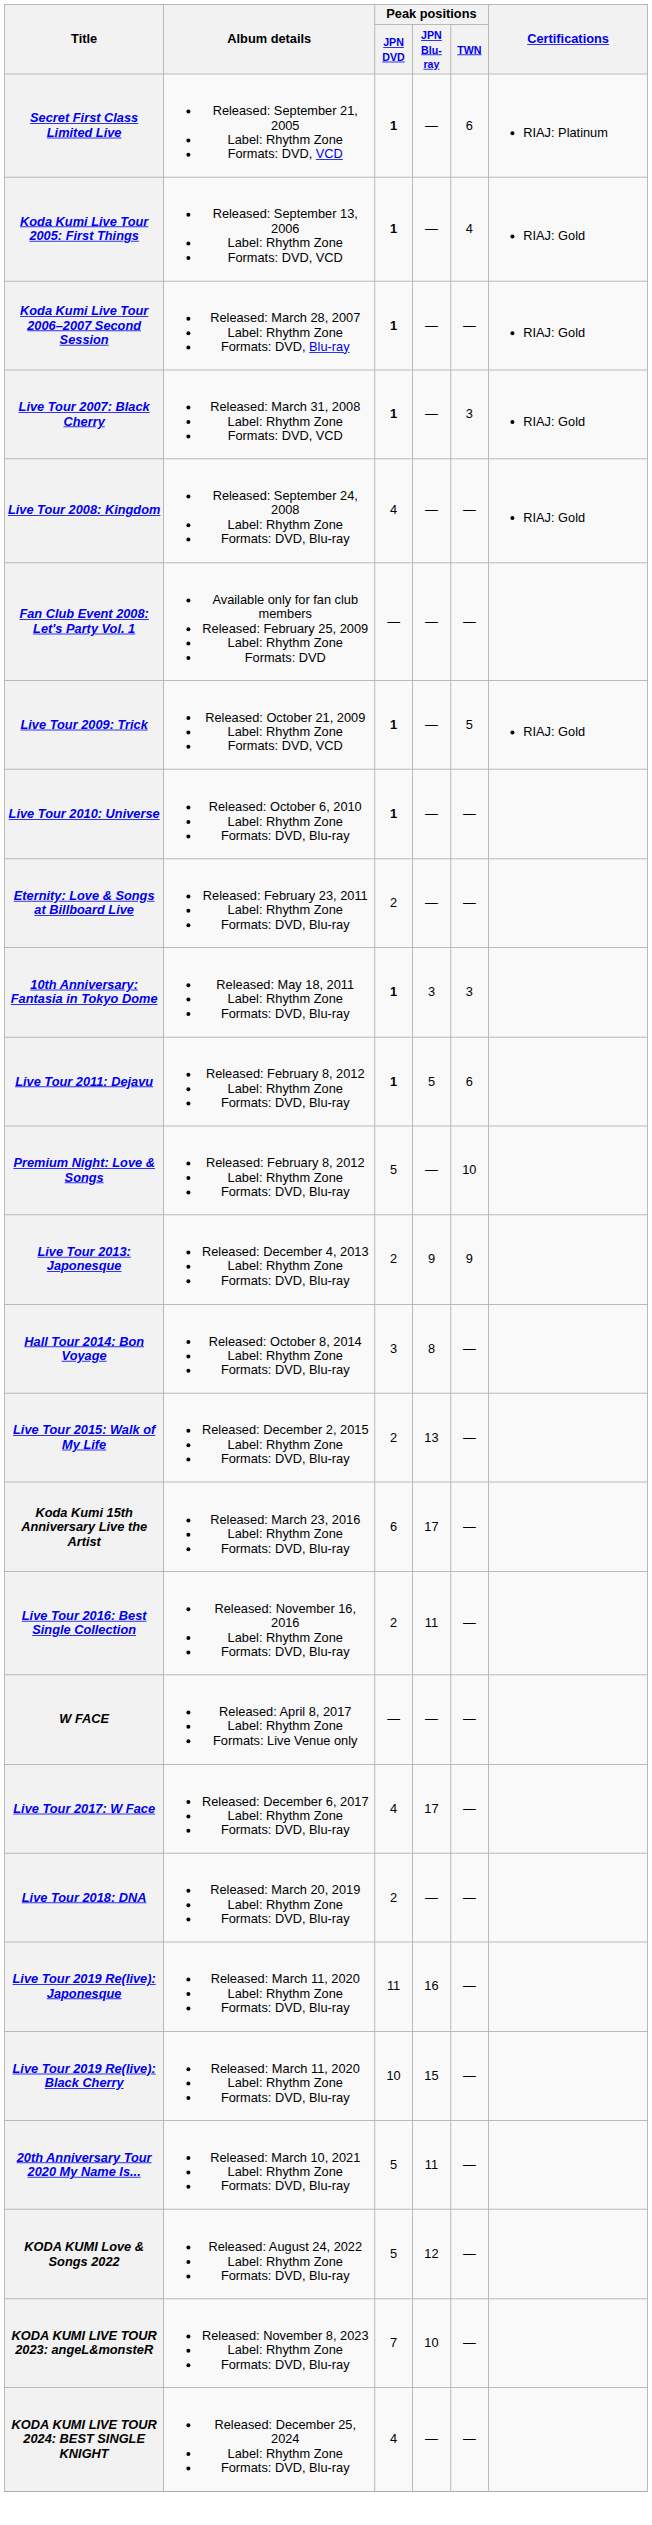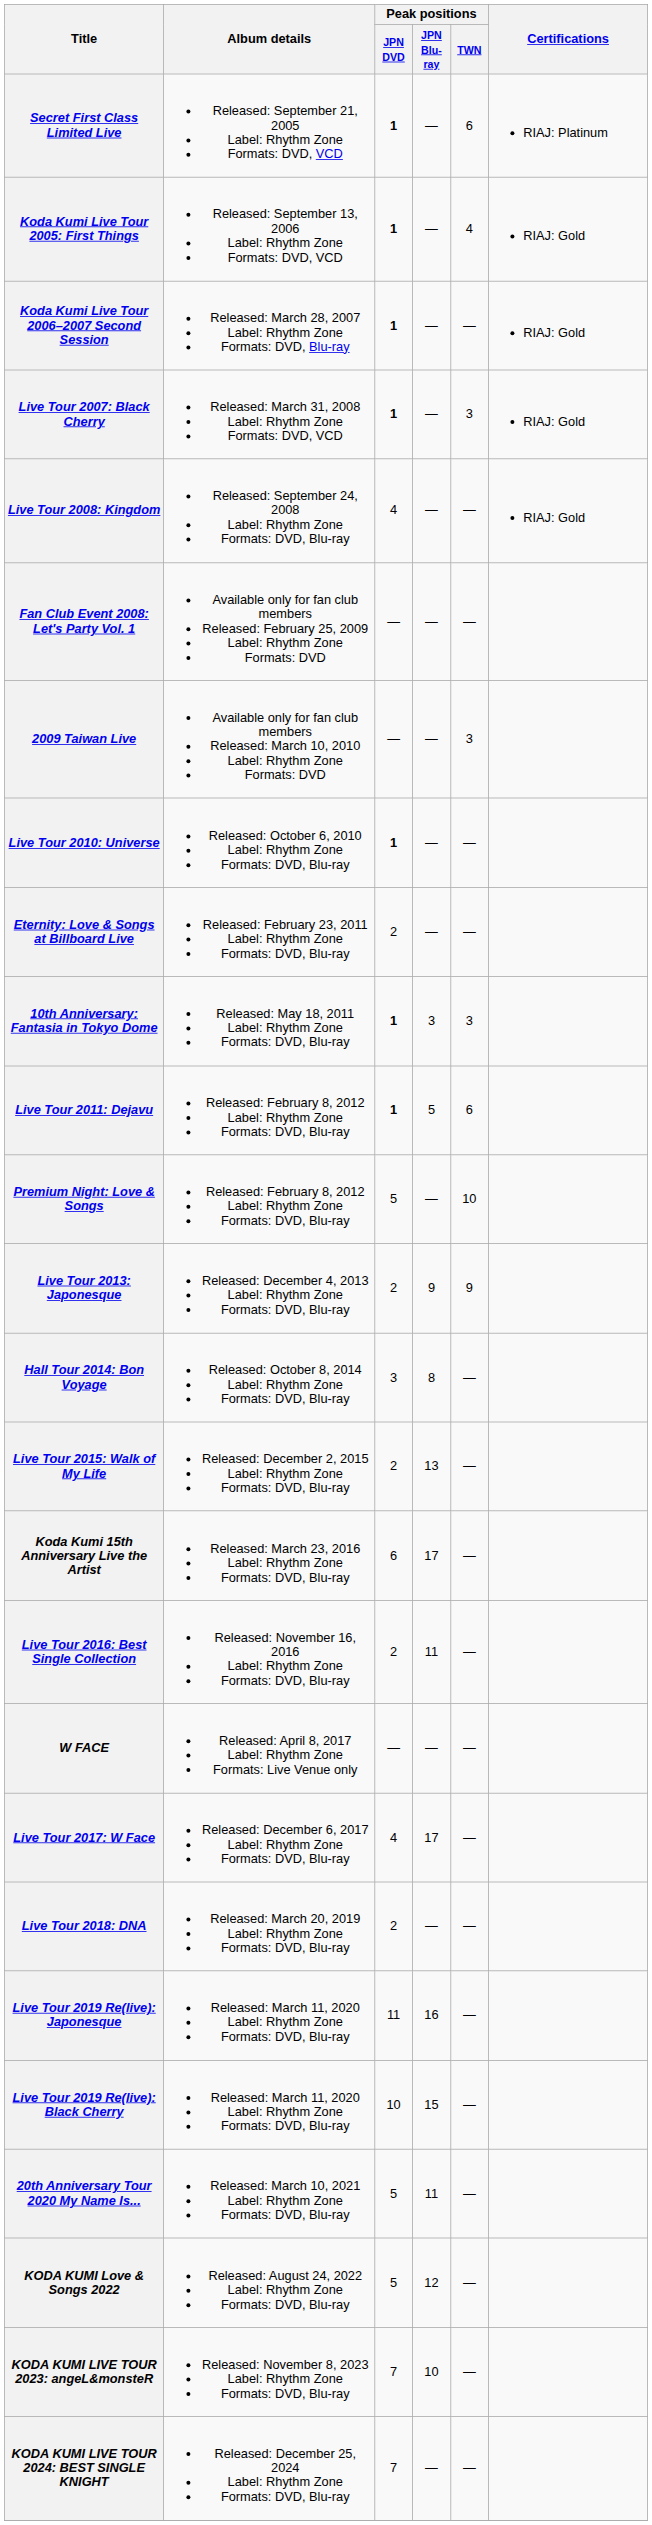 <table class="wikitable plainrowheaders" style="text-align:center;">
 <tr>
 <th style="width:12em;" rowspan="2">Title</th>
 <th style="width:16em;" rowspan="2">Album details</th>
 <th colspan="3">Peak positions</th>
 <th style="width:12em;" rowspan="2"><a href='#'>Certifications</a></th>
 </tr>
 <tr>
 <th style="width:2.5em;"><small><a href='#'>JPN DVD</a></small><br></th>
 <th style="width:2.5em;"><small><a href='#'>JPN Blu-ray</a></small><br></th>
 <th style="width:2.5em;"><small><a href='#'>TWN</a></small><br></th>
 </tr>
 <tr>
 <th scope="row"><em><a href='#'>Secret First Class Limited Live</a></em></th>
 <td><br><ul><li>Released: September 21, 2005</li><li>Label: Rhythm Zone</li><li>Formats: DVD, <a href='#'>VCD</a></li></ul></td>
 <td><strong>1</strong></td>
 <td>—</td>
 <td>6</td>
 <td align="left"><br><ul><li>RIAJ: Platinum</li></ul></td>
 </tr>
 <tr>
 <th scope="row"><em><a href='#'>Koda Kumi Live Tour 2005: First Things</a></em></th>
 <td><br><ul><li>Released: September 13, 2006</li><li>Label: Rhythm Zone</li><li>Formats: DVD, VCD</li></ul></td>
 <td><strong>1</strong></td>
 <td>—</td>
 <td>4</td>
 <td align="left"><br><ul><li>RIAJ: Gold</li></ul></td>
 </tr>
 <tr>
 <th scope="row"><em><a href='#'>Koda Kumi Live Tour 2006–2007 Second Session</a></em></th>
 <td><br><ul><li>Released: March 28, 2007</li><li>Label: Rhythm Zone</li><li>Formats: DVD, <a href='#'>Blu-ray</a></li></ul></td>
 <td><strong>1</strong></td>
 <td>—</td>
 <td>—</td>
 <td align="left"><br><ul><li>RIAJ: Gold</li></ul></td>
 </tr>
 <tr>
 <th scope="row"><em><a href='#'>Live Tour 2007: Black Cherry</a></em></th>
 <td><br><ul><li>Released: March 31, 2008</li><li>Label: Rhythm Zone</li><li>Formats: DVD, VCD</li></ul></td>
 <td><strong>1</strong></td>
 <td>—</td>
 <td>3</td>
 <td align="left"><br><ul><li>RIAJ: Gold</li></ul></td>
 </tr>
 <tr>
 <th scope="row"><em><a href='#'>Live Tour 2008: Kingdom</a></em></th>
 <td><br><ul><li>Released: September 24, 2008</li><li>Label: Rhythm Zone</li><li>Formats: DVD, Blu-ray</li></ul></td>
 <td>4</td>
 <td>—</td>
 <td>—</td>
 <td align="left"><br><ul><li>RIAJ: Gold</li></ul></td>
 </tr>
 <tr>
 <th scope="row"><em><a href='#'>Fan Club Event 2008: Let's Party Vol. 1</a></em></th>
 <td><br><ul><li>Available only for fan club members</li><li>Released: February 25, 2009</li><li>Label: Rhythm Zone</li><li>Formats: DVD</li></ul></td>
 <td>—</td>
 <td>—</td>
 <td>—</td>
 <td align="left"></td>
 </tr>
 <tr>
-<th scope="row"><em><a href='#'>Live Tour 2009: Trick</a></em></th>
-<td><br><ul><li>Released: October 21, 2009</li><li>Label: Rhythm Zone</li><li>Formats: DVD, VCD</li></ul></td>
-<td><strong>1</strong></td>
+<th scope="row"><em><a href='#'>2009 Taiwan Live</a></em></th>
+<td><br><ul><li>Available only for fan club members</li><li>Released: March 10, 2010</li><li>Label: Rhythm Zone</li><li>Formats: DVD</li></ul></td>
 <td>—</td>
-<td>5</td>
-<td align="left"><br><ul><li>RIAJ: Gold</li></ul></td>
+<td>—</td>
+<td>3</td>
+<td align="left"></td>
 </tr>
 <tr>
 <th scope="row"><em><a href='#'>Live Tour 2010: Universe</a></em></th>
 <td><br><ul><li>Released: October 6, 2010</li><li>Label: Rhythm Zone</li><li>Formats: DVD, Blu-ray</li></ul></td>
 <td><strong>1</strong></td>
 <td>—</td>
 <td>—</td>
 <td align="left"></td>
 </tr>
 <tr>
 <th scope="row"><em><a href='#'>Eternity: Love & Songs at Billboard Live</a></em></th>
 <td><br><ul><li>Released: February 23, 2011</li><li>Label: Rhythm Zone</li><li>Formats: DVD, Blu-ray</li></ul></td>
 <td>2</td>
 <td>—</td>
 <td>—</td>
 <td align="left"></td>
 </tr>
 <tr>
 <th scope="row"><em><a href='#'>10th Anniversary: Fantasia in Tokyo Dome</a></em></th>
 <td><br><ul><li>Released: May 18, 2011</li><li>Label: Rhythm Zone</li><li>Formats: DVD, Blu-ray</li></ul></td>
 <td><strong>1</strong></td>
 <td>3</td>
 <td>3</td>
 <td align="left"></td>
 </tr>
 <tr>
 <th scope="row"><em><a href='#'>Live Tour 2011: Dejavu</a></em></th>
 <td><br><ul><li>Released: February 8, 2012</li><li>Label: Rhythm Zone</li><li>Formats: DVD, Blu-ray</li></ul></td>
 <td><strong>1</strong></td>
 <td>5</td>
 <td>6</td>
 <td align="left"></td>
 </tr>
 <tr>
 <th scope="row"><em><a href='#'>Premium Night: Love & Songs</a></em></th>
 <td><br><ul><li>Released: February 8, 2012</li><li>Label: Rhythm Zone</li><li>Formats: DVD, Blu-ray</li></ul></td>
 <td>5</td>
 <td>—</td>
 <td>10</td>
 <td align="left"></td>
 </tr>
 <tr>
 <th scope="row"><em><a href='#'>Live Tour 2013: Japonesque</a></em></th>
 <td><br><ul><li>Released: December 4, 2013</li><li>Label: Rhythm Zone</li><li>Formats: DVD, Blu-ray</li></ul></td>
 <td>2</td>
 <td>9</td>
 <td>9</td>
 <td align="left"></td>
 </tr>
 <tr>
 <th scope="row"><em><a href='#'>Hall Tour 2014: Bon Voyage</a></em></th>
 <td><br><ul><li>Released: October 8, 2014</li><li>Label: Rhythm Zone</li><li>Formats: DVD, Blu-ray</li></ul></td>
 <td>3</td>
 <td>8</td>
 <td>—</td>
 <td align="left"></td>
 </tr>
 <tr>
 <th scope="row"><em><a href='#'>Live Tour 2015: Walk of My Life</a></em></th>
 <td><br><ul><li>Released: December 2, 2015</li><li>Label: Rhythm Zone</li><li>Formats: DVD, Blu-ray</li></ul></td>
 <td>2</td>
 <td>13</td>
 <td>—</td>
 <td align="left"></td>
 </tr>
 <tr>
 <th scope="row"><em>Koda Kumi 15th Anniversary Live the Artist</em></th>
 <td><br><ul><li>Released: March 23, 2016</li><li>Label: Rhythm Zone</li><li>Formats: DVD, Blu-ray</li></ul></td>
 <td>6</td>
 <td>17</td>
 <td>—</td>
 <td align="left"></td>
 </tr>
 <tr>
 <th scope="row"><em><a href='#'>Live Tour 2016: Best Single Collection</a></em></th>
 <td><br><ul><li>Released: November 16, 2016</li><li>Label: Rhythm Zone</li><li>Formats: DVD, Blu-ray</li></ul></td>
 <td>2</td>
 <td>11</td>
 <td>—</td>
 <td align="left"></td>
 </tr>
 <tr>
 <th scope="row"><em>W FACE</em></th>
 <td><br><ul><li>Released: April 8, 2017</li><li>Label: Rhythm Zone</li><li>Formats: Live Venue only</li></ul></td>
 <td>—</td>
 <td>—</td>
 <td>—</td>
 <td align="left"></td>
 </tr>
 <tr>
 <th scope="row"><em><a href='#'>Live Tour 2017: W Face</a></em></th>
 <td><br><ul><li>Released: December 6, 2017</li><li>Label: Rhythm Zone</li><li>Formats: DVD, Blu-ray</li></ul></td>
 <td>4</td>
 <td>17</td>
 <td>—</td>
 <td align="left"></td>
 </tr>
 <tr>
 <th scope="row"><em><a href='#'>Live Tour 2018: DNA</a></em></th>
 <td><br><ul><li>Released: March 20, 2019</li><li>Label: Rhythm Zone</li><li>Formats: DVD, Blu-ray</li></ul></td>
 <td>2</td>
 <td>—</td>
 <td>—</td>
 <td align="left"></td>
 </tr>
 <tr>
 <th scope="row"><em><a href='#'>Live Tour 2019 Re(live): Japonesque</a></em></th>
 <td><br><ul><li>Released: March 11, 2020</li><li>Label: Rhythm Zone</li><li>Formats: DVD, Blu-ray</li></ul></td>
 <td>11</td>
 <td>16</td>
 <td>—</td>
 <td align="left"></td>
 </tr>
 <tr>
 <th scope="row"><em><a href='#'>Live Tour 2019 Re(live): Black Cherry</a></em></th>
 <td><br><ul><li>Released: March 11, 2020</li><li>Label: Rhythm Zone</li><li>Formats: DVD, Blu-ray</li></ul></td>
 <td>10</td>
 <td>15</td>
 <td>—</td>
 <td align="left"></td>
 </tr>
 <tr>
 <th scope="row"><em><a href='#'>20th Anniversary Tour 2020 My Name Is...</a></em></th>
 <td><br><ul><li>Released: March 10, 2021</li><li>Label: Rhythm Zone</li><li>Formats: DVD, Blu-ray</li></ul></td>
 <td>5</td>
 <td>11</td>
 <td>—</td>
 <td align="left"></td>
 </tr>
 <tr>
 <th scope="row"><em>KODA KUMI Love & Songs 2022</em></th>
 <td><br><ul><li>Released: August 24, 2022</li><li>Label: Rhythm Zone</li><li>Formats: DVD, Blu-ray</li></ul></td>
 <td>5</td>
 <td>12</td>
 <td>—</td>
 <td align="left"></td>
 </tr>
 <tr>
 <th scope="row"><em>KODA KUMI LIVE TOUR 2023: angeL&monsteR</em></th>
 <td><br><ul><li>Released: November 8, 2023</li><li>Label: Rhythm Zone</li><li>Formats: DVD, Blu-ray</li></ul></td>
 <td>7</td>
 <td>10</td>
 <td>—</td>
 <td align="left"></td>
 </tr>
 <tr>
 <th scope="row"><em>KODA KUMI LIVE TOUR 2024: BEST SINGLE KNIGHT</em></th>
 <td><br><ul><li>Released: December 25, 2024</li><li>Label: Rhythm Zone</li><li>Formats: DVD, Blu-ray</li></ul></td>
-<td>4</td>
+<td>7</td>
 <td>—</td>
 <td>—</td>
 <td align="left"></td>
 </tr>
 <tr>
 </tr>
 </table>
